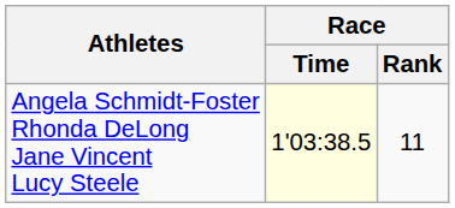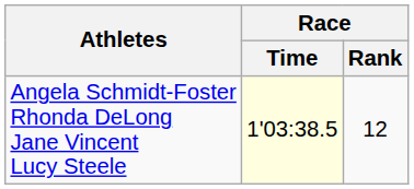 <table class="wikitable" border="1" style="font-size:90%">
 <tr>
 <th rowspan=2>Athletes</th>
 <th colspan=2>Race</th>
 </tr>
 <tr>
 <th>Time</th>
 <th>Rank</th>
 </tr>
 <tr>
 <td><a href='#'>Angela Schmidt-Foster</a><br><a href='#'>Rhonda DeLong</a><br><a href='#'>Jane Vincent</a><br><a href='#'>Lucy Steele</a></td>
 <td align=center style="background: lightyellow;">1'03:38.5</td>
-<td align=center>11</td>
+<td align=center>12</td>
 </tr>
 </table>
